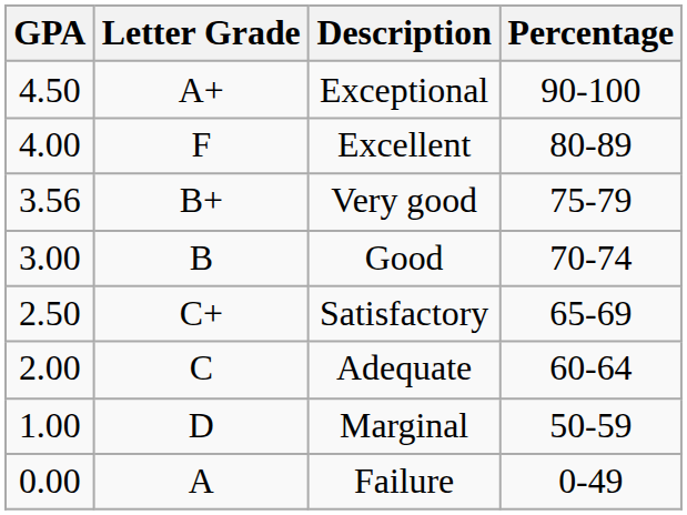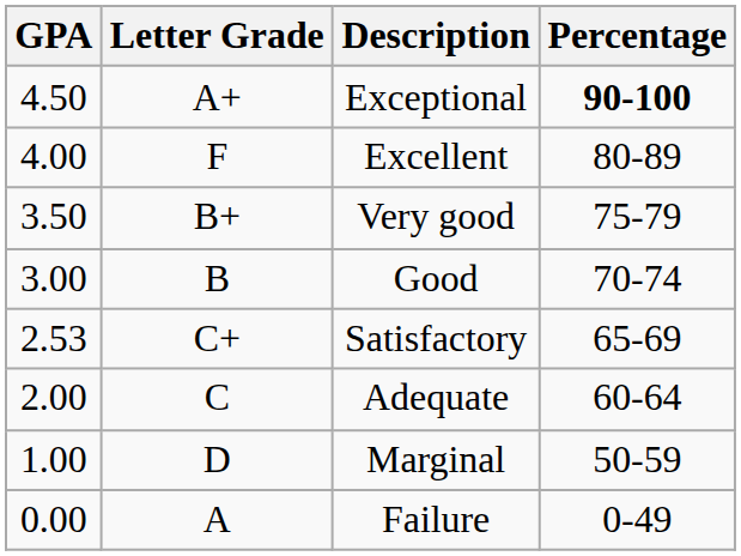 <table class="wikitable" style="text-align:center">
 <tr>
 <th>GPA</th>
 <th>Letter Grade</th>
 <th>Description</th>
 <th>Percentage</th>
 </tr>
 <tr>
 <td>4.50</td>
 <td>A+</td>
 <td>Exceptional</td>
-<td>90-100</td>
+<td><strong>90-100</strong></td>
 </tr>
 <tr>
 <td>4.00</td>
 <td>F</td>
 <td>Excellent</td>
 <td>80-89</td>
 </tr>
 <tr>
-<td>3.56</td>
+<td>3.50</td>
 <td>B+</td>
 <td>Very good</td>
 <td>75-79</td>
 </tr>
 <tr>
 <td>3.00</td>
 <td>B</td>
 <td>Good</td>
 <td>70-74</td>
 </tr>
 <tr>
-<td>2.50</td>
+<td>2.53</td>
 <td>C+</td>
 <td>Satisfactory</td>
 <td>65-69</td>
 </tr>
 <tr>
 <td>2.00</td>
 <td>C</td>
 <td>Adequate</td>
 <td>60-64</td>
 </tr>
 <tr>
 <td>1.00</td>
 <td>D</td>
 <td>Marginal</td>
 <td>50-59</td>
 </tr>
 <tr>
 <td>0.00</td>
 <td>A</td>
 <td>Failure</td>
 <td>0-49</td>
 </tr>
 </table>
